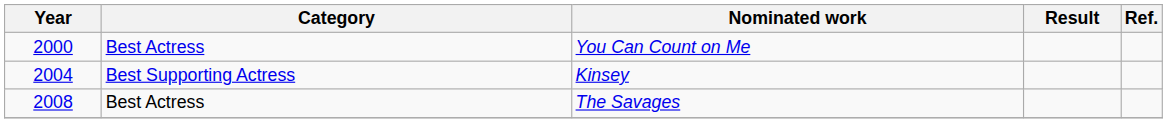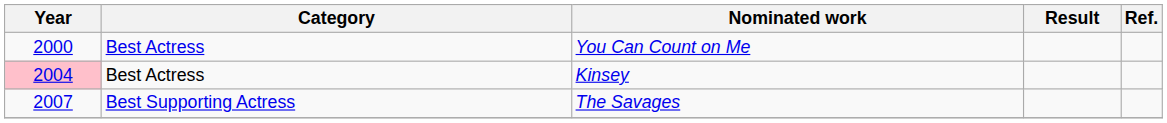 <table class=wikitable>
 <tr>
 <th scope="col" style="width:5em;">Year</th>
 <th scope="col" style="width:26em;">Category</th>
 <th scope="col" style="width:25em;">Nominated work</th>
 <th scope="col" style="width:5em;">Result</th>
 <th>Ref.</th>
 </tr>
 <tr>
 <td style="text-align:center;"><a href='#'>2000</a></td>
 <td><a href='#'>Best Actress</a></td>
 <td><em><a href='#'>You Can Count on Me</a></em></td>
 <td></td>
 <td style="text-align:center;"></td>
 </tr>
 <tr>
-<td style="text-align:center;"><a href='#'>2004</a></td>
-<td><a href='#'>Best Supporting Actress</a></td>
+<td style="background: pink; text-align:center;"><a href='#'>2004</a></td>
+<td>Best Actress</td>
 <td><em><a href='#'>Kinsey</a></em></td>
 <td></td>
 <td style="text-align:center;"></td>
 </tr>
 <tr>
-<td style="text-align:center;"><a href='#'>2008</a></td>
-<td>Best Actress</td>
+<td style="text-align:center;"><a href='#'>2007</a></td>
+<td><a href='#'>Best Supporting Actress</a></td>
 <td><em><a href='#'>The Savages</a></em></td>
 <td></td>
 <td style="text-align:center;"></td>
 </tr>
 <tr>
 </tr>
 </table>
